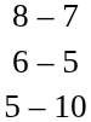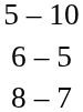 <table style="text-align:center">
 <tr>
 <th width=200></th>
 <th width=100></th>
 <th width=200></th>
 </tr>
 <tr>
-<td align=right><strong></strong></td>
-<td>8 – 7</td>
-<td align=left></td>
+<td align=right></td>
+<td>5 – 10</td>
+<td align=left><strong></strong></td>
 </tr>
 <tr>
 <td align=right><strong></strong></td>
 <td>6 – 5</td>
 <td align=left></td>
 </tr>
 <tr>
-<td align=right></td>
-<td>5 – 10</td>
-<td align=left><strong></strong></td>
+<td align=right><strong></strong></td>
+<td>8 – 7</td>
+<td align=left></td>
 </tr>
 </table>
